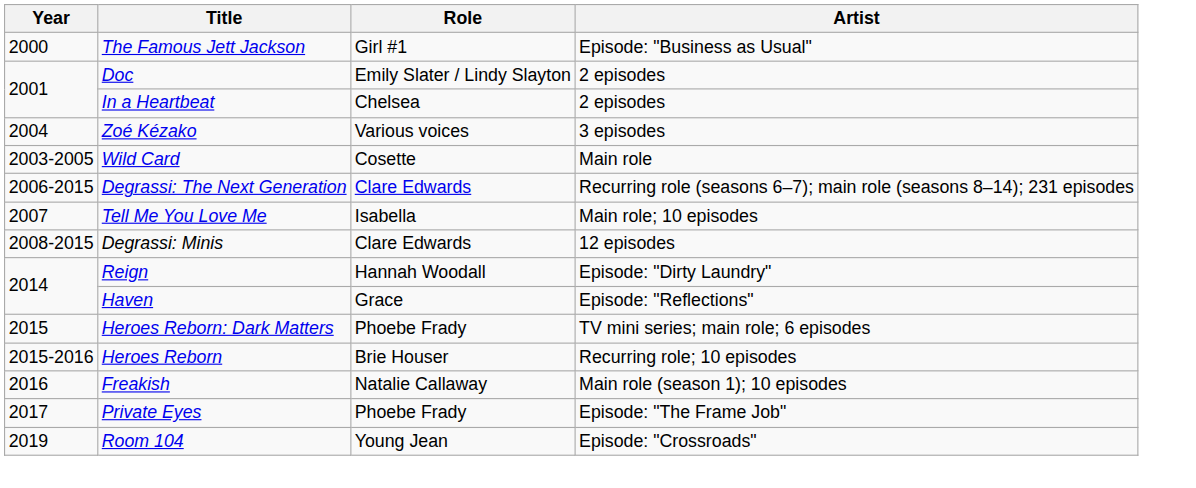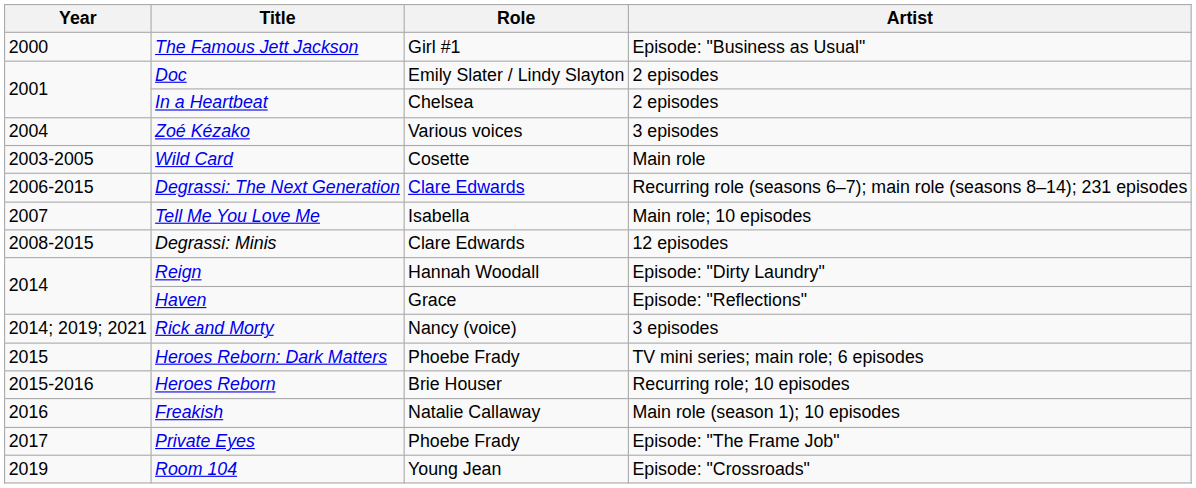 <table class="wikitable sortable">
 <tr>
 <th>Year</th>
 <th>Title</th>
 <th>Role</th>
 <th>Artist</th>
 </tr>
 <tr>
 <td>2000</td>
 <td data-sort-value="Famous Jett Jackson, The"><em><a href='#'>The Famous Jett Jackson</a></em></td>
 <td>Girl #1</td>
 <td>Episode: "Business as Usual"</td>
 </tr>
 <tr>
 <td rowspan="2">2001</td>
 <td><em><a href='#'>Doc</a></em></td>
 <td>Emily Slater / Lindy Slayton</td>
 <td>2 episodes</td>
 </tr>
 <tr>
 <td><em><a href='#'>In a Heartbeat</a></em></td>
 <td>Chelsea</td>
 <td>2 episodes</td>
 </tr>
 <tr>
 <td>2004</td>
 <td><em><a href='#'>Zoé Kézako</a></em></td>
 <td>Various voices</td>
 <td>3 episodes</td>
 </tr>
 <tr>
 <td>2003-2005</td>
 <td><em><a href='#'>Wild Card</a></em></td>
 <td>Cosette</td>
 <td>Main role</td>
 </tr>
 <tr>
 <td>2006-2015</td>
 <td><em><a href='#'>Degrassi: The Next Generation</a></em></td>
 <td><a href='#'>Clare Edwards</a></td>
 <td>Recurring role (seasons 6–7); main role (seasons 8–14); 231 episodes</td>
 </tr>
 <tr>
 <td>2007</td>
 <td><em><a href='#'>Tell Me You Love Me</a></em></td>
 <td>Isabella</td>
 <td>Main role; 10 episodes</td>
 </tr>
 <tr>
 <td>2008-2015</td>
 <td><em>Degrassi: Minis</em></td>
 <td>Clare Edwards</td>
 <td>12 episodes</td>
 </tr>
 <tr>
 <td rowspan="2">2014</td>
 <td><em><a href='#'>Reign</a></em></td>
 <td>Hannah Woodall</td>
 <td>Episode: "Dirty Laundry"</td>
 </tr>
 <tr>
 <td><em><a href='#'>Haven</a></em></td>
 <td>Grace</td>
 <td>Episode: "Reflections"</td>
 </tr>
 <tr>
+<td>2014; 2019; 2021</td>
+<td><em><a href='#'>Rick and Morty</a></em></td>
+<td>Nancy (voice)</td>
+<td>3 episodes</td>
+</tr>
+<tr>
 <td>2015</td>
 <td><em><a href='#'>Heroes Reborn: Dark Matters</a></em></td>
 <td>Phoebe Frady</td>
 <td>TV mini series; main role; 6 episodes</td>
 </tr>
 <tr>
 <td>2015-2016</td>
 <td><em><a href='#'>Heroes Reborn</a></em></td>
 <td>Brie Houser</td>
 <td>Recurring role; 10 episodes</td>
 </tr>
 <tr>
 <td>2016</td>
 <td><em><a href='#'>Freakish</a></em></td>
 <td>Natalie Callaway</td>
 <td>Main role (season 1); 10 episodes</td>
 </tr>
 <tr>
 <td>2017</td>
 <td><em><a href='#'>Private Eyes</a></em></td>
 <td>Phoebe Frady</td>
 <td>Episode: "The Frame Job"</td>
 </tr>
 <tr>
 <td>2019</td>
 <td><em><a href='#'>Room 104</a></em></td>
 <td>Young Jean</td>
 <td>Episode: "Crossroads"</td>
 </tr>
 </table>
